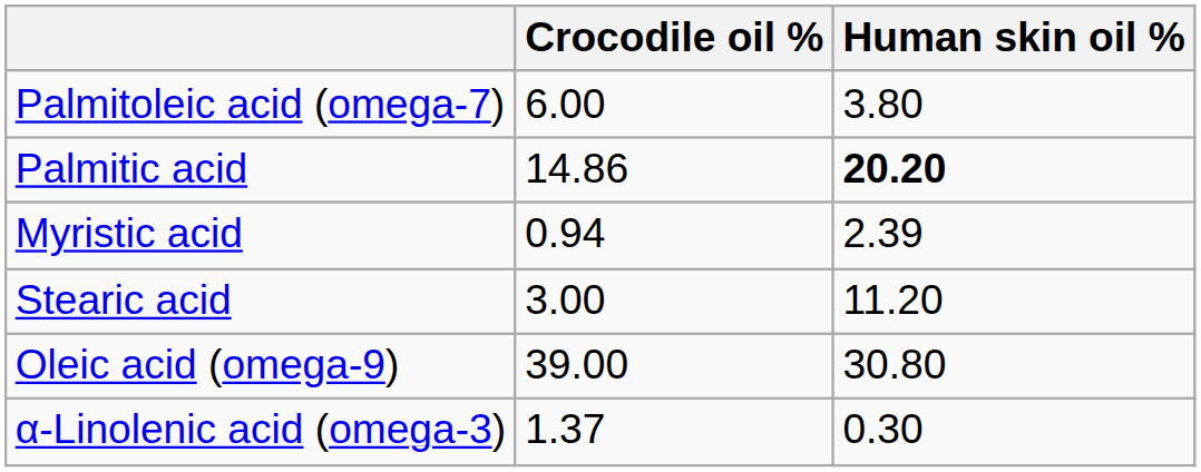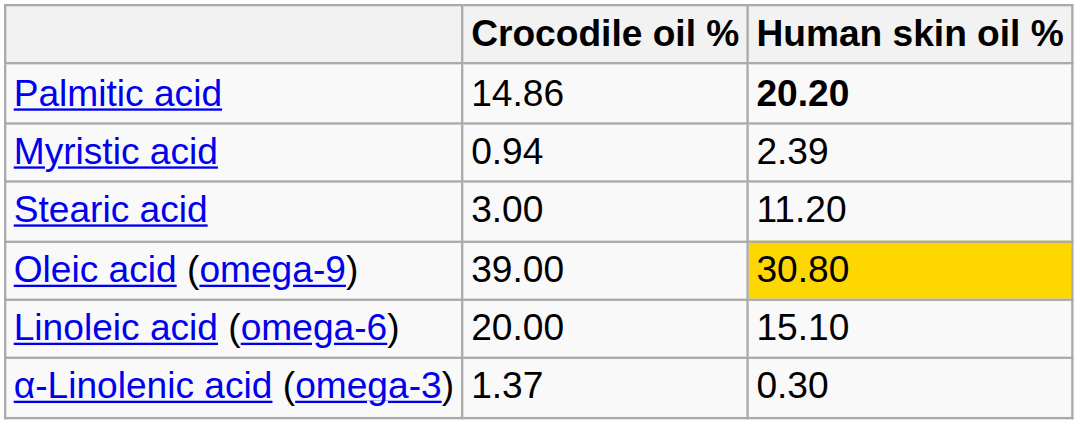 <table class="wikitable sortable mw-collapsible">
 <tr>
 <th></th>
 <th>Crocodile oil %</th>
 <th>Human skin oil %</th>
-</tr>
-<tr>
-<td><a href='#'>Palmitoleic acid</a> (<a href='#'>omega-7</a>)</td>
-<td>6.00</td>
-<td>3.80</td>
 </tr>
 <tr>
 <td><a href='#'>Palmitic acid</a></td>
 <td>14.86</td>
 <td><strong>20.20</strong></td>
 </tr>
 <tr>
 <td><a href='#'>Myristic acid</a></td>
 <td>0.94</td>
 <td>2.39</td>
 </tr>
 <tr>
 <td><a href='#'>Stearic acid</a></td>
 <td>3.00</td>
 <td>11.20</td>
 </tr>
 <tr>
 <td><a href='#'>Oleic acid</a> (<a href='#'>omega-9</a>)</td>
 <td>39.00</td>
-<td>30.80</td>
+<td style="background: gold;">30.80</td>
+</tr>
+<tr>
+<td><a href='#'>Linoleic acid</a> (<a href='#'>omega-6</a>)</td>
+<td>20.00</td>
+<td>15.10</td>
 </tr>
 <tr>
 <td><a href='#'>α-Linolenic acid</a> (<a href='#'>omega-3</a>)</td>
 <td>1.37</td>
 <td>0.30</td>
 </tr>
 </table>
